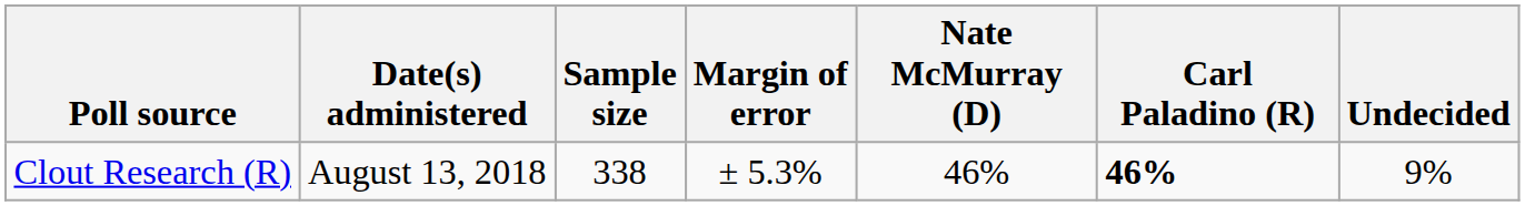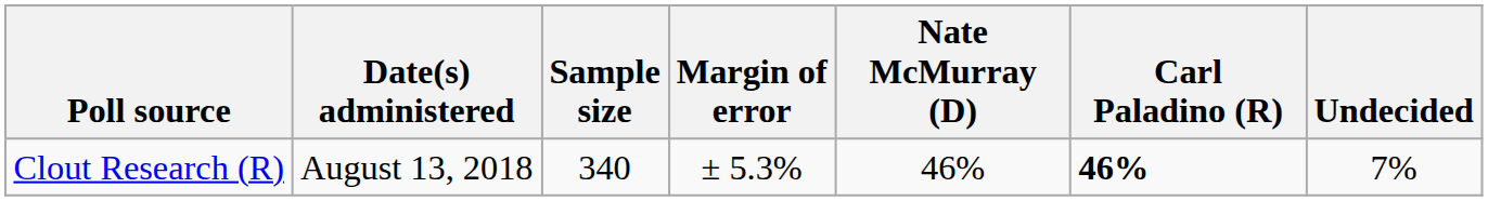 <table class="wikitable">
 <tr valign= bottom>
 <th>Poll source</th>
 <th>Date(s)<br>administered</th>
 <th>Sample<br>size</th>
 <th>Margin of<br>error</th>
 <th style="width:100px;">Nate<br>McMurray (D)</th>
 <th style="width:100px;">Carl<br>Paladino (R)</th>
 <th>Undecided</th>
 </tr>
 <tr>
 <td><a href='#'>Clout Research (R)</a></td>
 <td align=center>August 13, 2018</td>
-<td align=center>338</td>
+<td align=center>340</td>
 <td align=center>± 5.3%</td>
 <td align=center>46%</td>
 <td><strong>46%</strong></td>
-<td align=center>9%</td>
+<td align=center>7%</td>
 </tr>
 </table>
